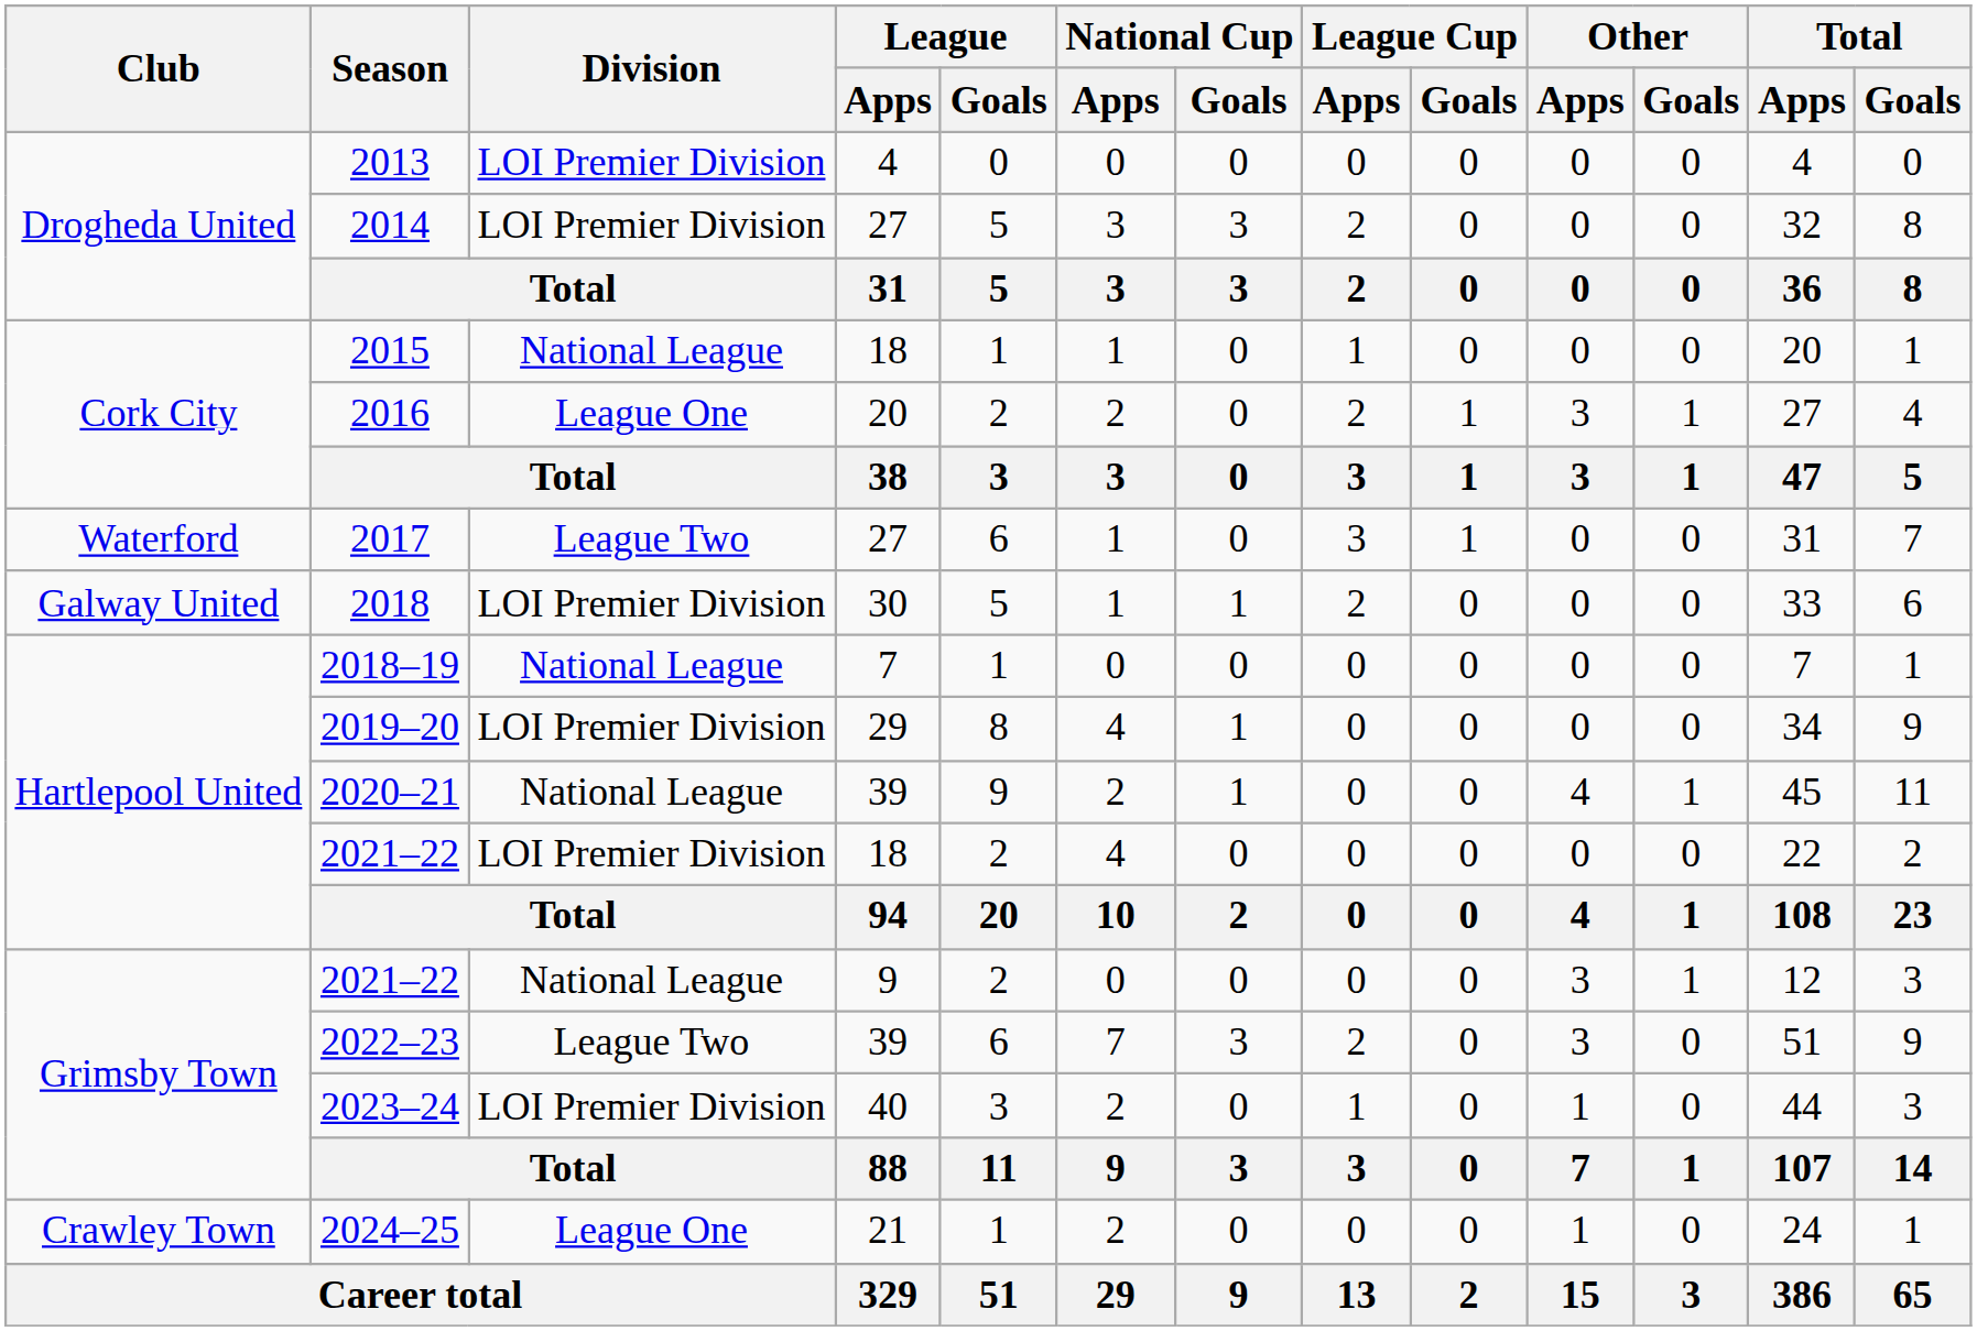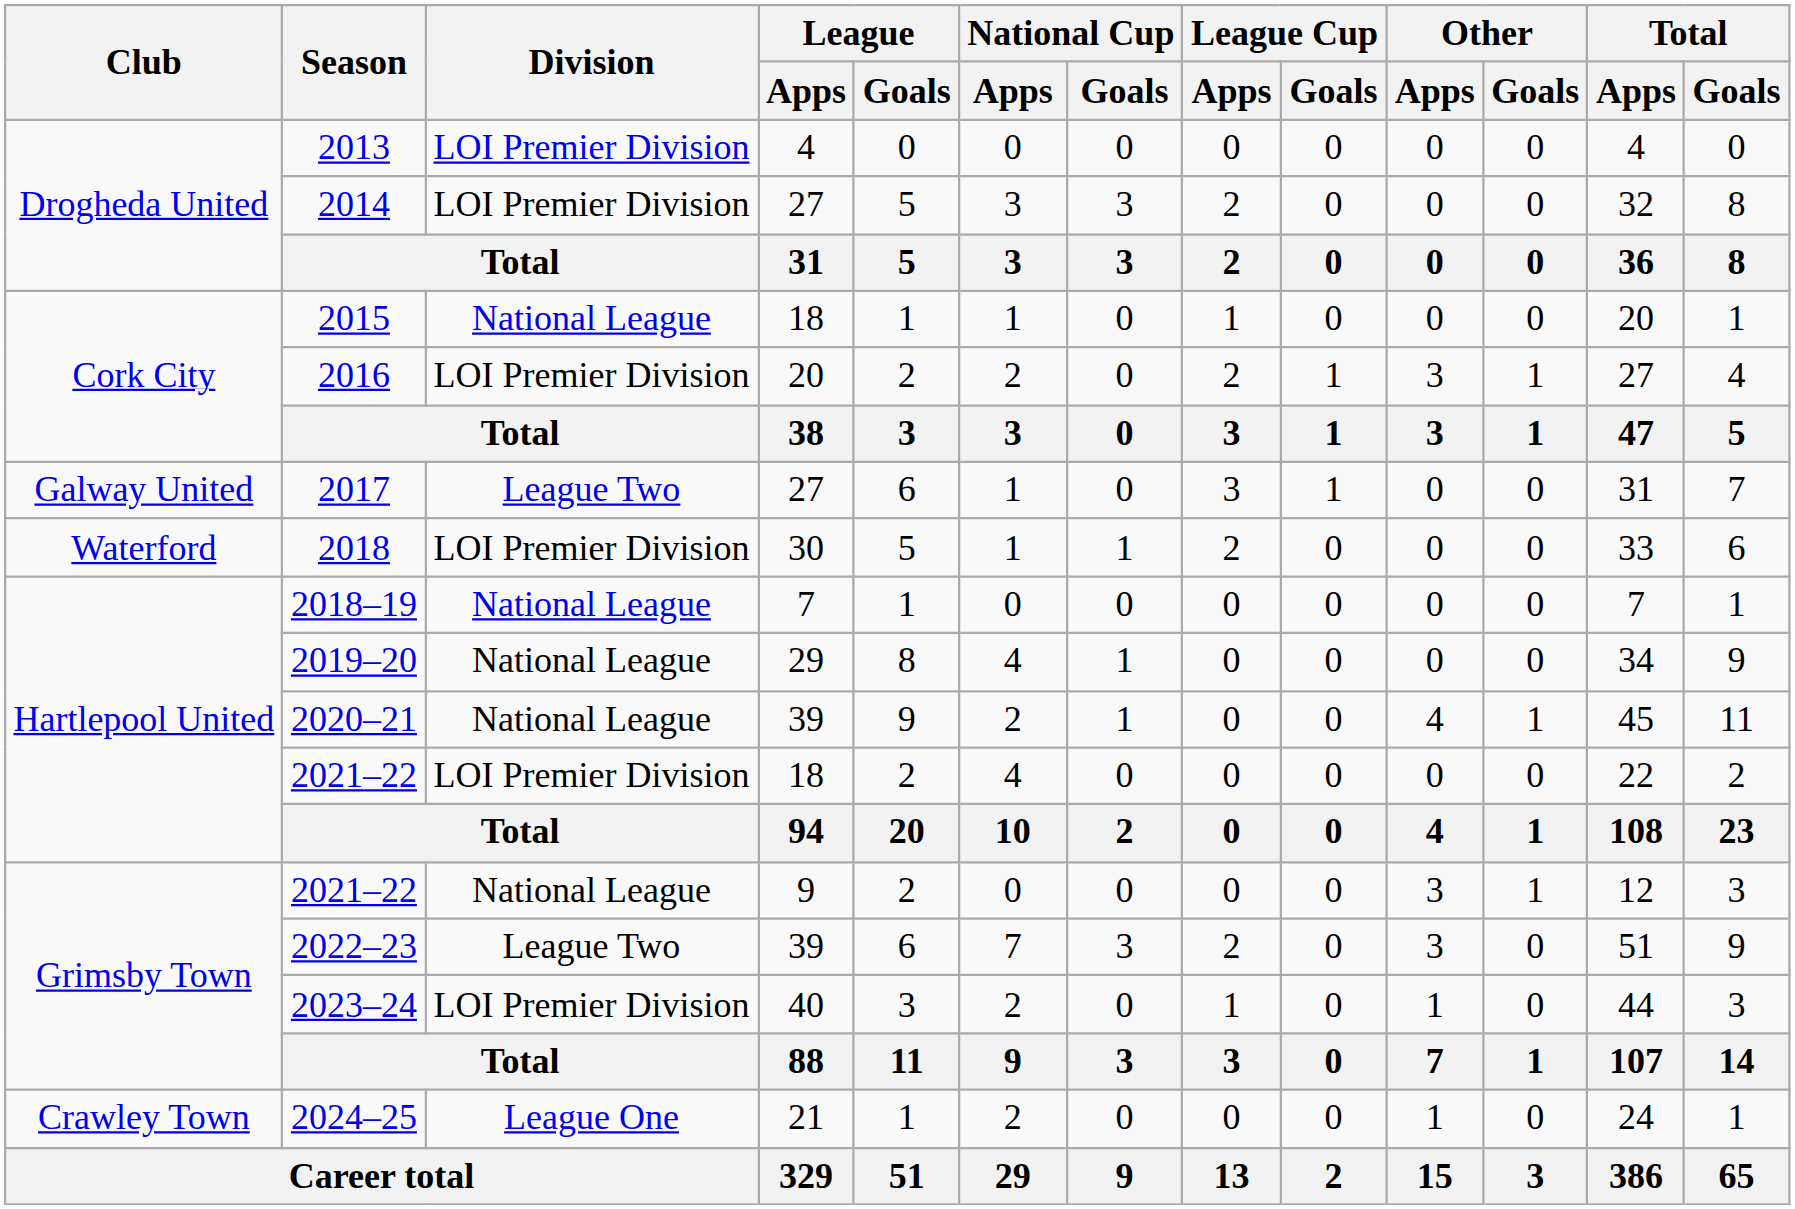 <table class="wikitable" style="text-align:center">
 <tr>
 <th rowspan="2">Club</th>
 <th rowspan="2">Season</th>
 <th rowspan="2">Division</th>
 <th colspan="2">League</th>
 <th colspan="2">National Cup</th>
 <th colspan="2">League Cup</th>
 <th colspan="2">Other</th>
 <th colspan="2">Total</th>
 </tr>
 <tr>
 <th>Apps</th>
 <th>Goals</th>
 <th>Apps</th>
 <th>Goals</th>
 <th>Apps</th>
 <th>Goals</th>
 <th>Apps</th>
 <th>Goals</th>
 <th>Apps</th>
 <th>Goals</th>
 </tr>
 <tr>
 <td rowspan="3"><a href='#'>Drogheda United</a></td>
 <td><a href='#'>2013</a></td>
 <td><a href='#'>LOI Premier Division</a></td>
 <td>4</td>
 <td>0</td>
 <td>0</td>
 <td>0</td>
 <td>0</td>
 <td>0</td>
 <td>0</td>
 <td>0</td>
 <td>4</td>
 <td>0</td>
 </tr>
 <tr>
 <td><a href='#'>2014</a></td>
 <td>LOI Premier Division</td>
 <td>27</td>
 <td>5</td>
 <td>3</td>
 <td>3</td>
 <td>2</td>
 <td>0</td>
 <td>0</td>
 <td>0</td>
 <td>32</td>
 <td>8</td>
 </tr>
 <tr>
 <th colspan="2">Total</th>
 <th>31</th>
 <th>5</th>
 <th>3</th>
 <th>3</th>
 <th>2</th>
 <th>0</th>
 <th>0</th>
 <th>0</th>
 <th>36</th>
 <th>8</th>
 </tr>
 <tr>
 <td rowspan="3"><a href='#'>Cork City</a></td>
 <td><a href='#'>2015</a></td>
 <td><a href='#'>National League</a></td>
 <td>18</td>
 <td>1</td>
 <td>1</td>
 <td>0</td>
 <td>1</td>
 <td>0</td>
 <td>0</td>
 <td>0</td>
 <td>20</td>
 <td>1</td>
 </tr>
 <tr>
 <td><a href='#'>2016</a></td>
-<td><a href='#'>League One</a></td>
+<td>LOI Premier Division</td>
 <td>20</td>
 <td>2</td>
 <td>2</td>
 <td>0</td>
 <td>2</td>
 <td>1</td>
 <td>3</td>
 <td>1</td>
 <td>27</td>
 <td>4</td>
 </tr>
 <tr>
 <th colspan="2">Total</th>
 <th>38</th>
 <th>3</th>
 <th>3</th>
 <th>0</th>
 <th>3</th>
 <th>1</th>
 <th>3</th>
 <th>1</th>
 <th>47</th>
 <th>5</th>
 </tr>
 <tr>
-<td><a href='#'>Waterford</a></td>
+<td><a href='#'>Galway United</a></td>
 <td><a href='#'>2017</a></td>
 <td><a href='#'>League Two</a></td>
 <td>27</td>
 <td>6</td>
 <td>1</td>
 <td>0</td>
 <td>3</td>
 <td>1</td>
 <td>0</td>
 <td>0</td>
 <td>31</td>
 <td>7</td>
 </tr>
 <tr>
-<td><a href='#'>Galway United</a></td>
+<td><a href='#'>Waterford</a></td>
 <td><a href='#'>2018</a></td>
 <td>LOI Premier Division</td>
 <td>30</td>
 <td>5</td>
 <td>1</td>
 <td>1</td>
 <td>2</td>
 <td>0</td>
 <td>0</td>
 <td>0</td>
 <td>33</td>
 <td>6</td>
 </tr>
 <tr>
 <td rowspan="5"><a href='#'>Hartlepool United</a></td>
 <td><a href='#'>2018–19</a></td>
 <td><a href='#'>National League</a></td>
 <td>7</td>
 <td>1</td>
 <td>0</td>
 <td>0</td>
 <td>0</td>
 <td>0</td>
 <td>0</td>
 <td>0</td>
 <td>7</td>
 <td>1</td>
 </tr>
 <tr>
 <td><a href='#'>2019–20</a></td>
-<td>LOI Premier Division</td>
+<td>National League</td>
 <td>29</td>
 <td>8</td>
 <td>4</td>
 <td>1</td>
 <td>0</td>
 <td>0</td>
 <td>0</td>
 <td>0</td>
 <td>34</td>
 <td>9</td>
 </tr>
 <tr>
 <td><a href='#'>2020–21</a></td>
 <td>National League</td>
 <td>39</td>
 <td>9</td>
 <td>2</td>
 <td>1</td>
 <td>0</td>
 <td>0</td>
 <td>4</td>
 <td>1</td>
 <td>45</td>
 <td>11</td>
 </tr>
 <tr>
 <td><a href='#'>2021–22</a></td>
 <td>LOI Premier Division</td>
 <td>18</td>
 <td>2</td>
 <td>4</td>
 <td>0</td>
 <td>0</td>
 <td>0</td>
 <td>0</td>
 <td>0</td>
 <td>22</td>
 <td>2</td>
 </tr>
 <tr>
 <th colspan="2">Total</th>
 <th>94</th>
 <th>20</th>
 <th>10</th>
 <th>2</th>
 <th>0</th>
 <th>0</th>
 <th>4</th>
 <th>1</th>
 <th>108</th>
 <th>23</th>
 </tr>
 <tr>
 <td rowspan="4"><a href='#'>Grimsby Town</a></td>
 <td><a href='#'>2021–22</a></td>
 <td>National League</td>
 <td>9</td>
 <td>2</td>
 <td>0</td>
 <td>0</td>
 <td>0</td>
 <td>0</td>
 <td>3</td>
 <td>1</td>
 <td>12</td>
 <td>3</td>
 </tr>
 <tr>
 <td><a href='#'>2022–23</a></td>
 <td>League Two</td>
 <td>39</td>
 <td>6</td>
 <td>7</td>
 <td>3</td>
 <td>2</td>
 <td>0</td>
 <td>3</td>
 <td>0</td>
 <td>51</td>
 <td>9</td>
 </tr>
 <tr>
 <td><a href='#'>2023–24</a></td>
 <td>LOI Premier Division</td>
 <td>40</td>
 <td>3</td>
 <td>2</td>
 <td>0</td>
 <td>1</td>
 <td>0</td>
 <td>1</td>
 <td>0</td>
 <td>44</td>
 <td>3</td>
 </tr>
 <tr>
 <th colspan="2">Total</th>
 <th>88</th>
 <th>11</th>
 <th>9</th>
 <th>3</th>
 <th>3</th>
 <th>0</th>
 <th>7</th>
 <th>1</th>
 <th>107</th>
 <th>14</th>
 </tr>
 <tr>
 <td><a href='#'>Crawley Town</a></td>
 <td><a href='#'>2024–25</a></td>
 <td><a href='#'>League One</a></td>
 <td>21</td>
 <td>1</td>
 <td>2</td>
 <td>0</td>
 <td>0</td>
 <td>0</td>
 <td>1</td>
 <td>0</td>
 <td>24</td>
 <td>1</td>
 </tr>
 <tr>
 <th colspan="3">Career total</th>
 <th>329</th>
 <th>51</th>
 <th>29</th>
 <th>9</th>
 <th>13</th>
 <th>2</th>
 <th>15</th>
 <th>3</th>
 <th>386</th>
 <th>65</th>
 </tr>
 </table>
